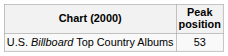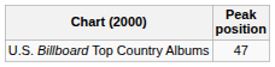 <table class="wikitable">
 <tr>
 <th>Chart (2000)</th>
 <th>Peak<br>position</th>
 </tr>
 <tr>
 <td>U.S. <em>Billboard</em> Top Country Albums</td>
-<td align="center">53</td>
+<td align="center">47</td>
 </tr>
 </table>
